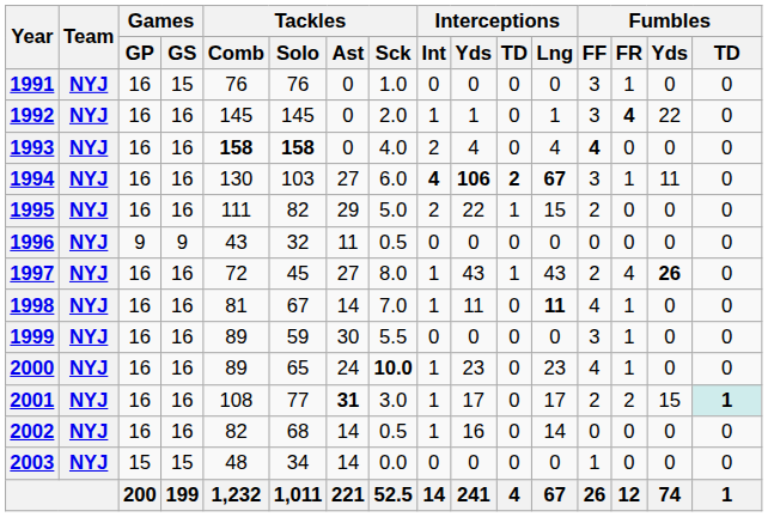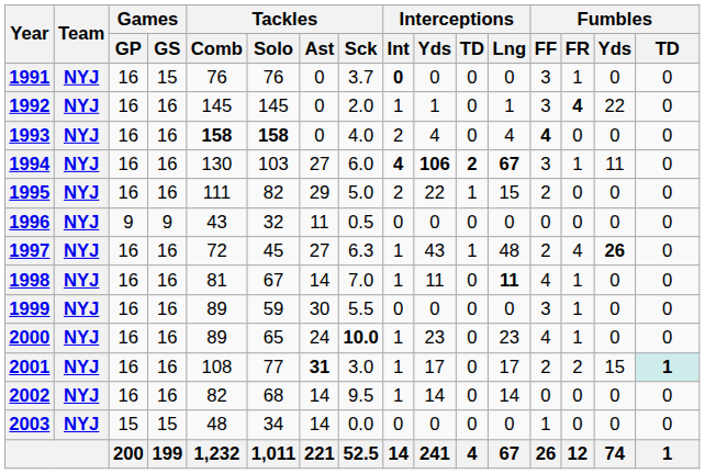 <table class="wikitable" style="text-align:center">
 <tr>
 <th rowspan="2">Year</th>
 <th rowspan="2">Team</th>
 <th colspan="2">Games</th>
 <th colspan="4">Tackles</th>
 <th colspan="4">Interceptions</th>
 <th colspan="4">Fumbles</th>
 </tr>
 <tr>
 <th>GP</th>
 <th>GS</th>
 <th>Comb</th>
 <th>Solo</th>
 <th>Ast</th>
 <th>Sck</th>
 <th>Int</th>
 <th>Yds</th>
 <th>TD</th>
 <th>Lng</th>
 <th>FF</th>
 <th>FR</th>
 <th>Yds</th>
 <th>TD</th>
 </tr>
 <tr>
 <th><a href='#'>1991</a></th>
 <th><a href='#'>NYJ</a></th>
 <td>16</td>
 <td>15</td>
 <td>76</td>
 <td>76</td>
 <td>0</td>
-<td>1.0</td>
-<td>0</td>
+<td>3.7</td>
+<td><strong>0</strong></td>
 <td>0</td>
 <td>0</td>
 <td>0</td>
 <td>3</td>
 <td>1</td>
 <td>0</td>
 <td>0</td>
 </tr>
 <tr>
 <th><a href='#'>1992</a></th>
 <th><a href='#'>NYJ</a></th>
 <td>16</td>
 <td>16</td>
 <td>145</td>
 <td>145</td>
 <td>0</td>
 <td>2.0</td>
 <td>1</td>
 <td>1</td>
 <td>0</td>
 <td>1</td>
 <td>3</td>
 <td><strong>4</strong></td>
 <td>22</td>
 <td>0</td>
 </tr>
 <tr>
 <th><a href='#'>1993</a></th>
 <th><a href='#'>NYJ</a></th>
 <td>16</td>
 <td>16</td>
 <td><strong>158</strong></td>
 <td><strong>158</strong></td>
 <td>0</td>
 <td>4.0</td>
 <td>2</td>
 <td>4</td>
 <td>0</td>
 <td>4</td>
 <td><strong>4</strong></td>
 <td>0</td>
 <td>0</td>
 <td>0</td>
 </tr>
 <tr>
 <th><a href='#'>1994</a></th>
 <th><a href='#'>NYJ</a></th>
 <td>16</td>
 <td>16</td>
 <td>130</td>
 <td>103</td>
 <td>27</td>
 <td>6.0</td>
 <td><strong>4</strong></td>
 <td><strong>106</strong></td>
 <td><strong>2</strong></td>
 <td><strong>67</strong></td>
 <td>3</td>
 <td>1</td>
 <td>11</td>
 <td>0</td>
 </tr>
 <tr>
 <th><a href='#'>1995</a></th>
 <th><a href='#'>NYJ</a></th>
 <td>16</td>
 <td>16</td>
 <td>111</td>
 <td>82</td>
 <td>29</td>
 <td>5.0</td>
 <td>2</td>
 <td>22</td>
 <td>1</td>
 <td>15</td>
 <td>2</td>
 <td>0</td>
 <td>0</td>
 <td>0</td>
 </tr>
 <tr>
 <th><a href='#'>1996</a></th>
 <th><a href='#'>NYJ</a></th>
 <td>9</td>
 <td>9</td>
 <td>43</td>
 <td>32</td>
 <td>11</td>
 <td>0.5</td>
 <td>0</td>
 <td>0</td>
 <td>0</td>
 <td>0</td>
 <td>0</td>
 <td>0</td>
 <td>0</td>
 <td>0</td>
 </tr>
 <tr>
 <th><a href='#'>1997</a></th>
 <th><a href='#'>NYJ</a></th>
 <td>16</td>
 <td>16</td>
 <td>72</td>
 <td>45</td>
 <td>27</td>
-<td>8.0</td>
+<td>6.3</td>
 <td>1</td>
 <td>43</td>
 <td>1</td>
-<td>43</td>
+<td>48</td>
 <td>2</td>
 <td>4</td>
 <td><strong>26</strong></td>
 <td>0</td>
 </tr>
 <tr>
 <th><a href='#'>1998</a></th>
 <th><a href='#'>NYJ</a></th>
 <td>16</td>
 <td>16</td>
 <td>81</td>
 <td>67</td>
 <td>14</td>
 <td>7.0</td>
 <td>1</td>
 <td>11</td>
 <td>0</td>
 <td><strong>11</strong></td>
 <td>4</td>
 <td>1</td>
 <td>0</td>
 <td>0</td>
 </tr>
 <tr>
 <th><a href='#'>1999</a></th>
 <th><a href='#'>NYJ</a></th>
 <td>16</td>
 <td>16</td>
 <td>89</td>
 <td>59</td>
 <td>30</td>
 <td>5.5</td>
 <td>0</td>
 <td>0</td>
 <td>0</td>
 <td>0</td>
 <td>3</td>
 <td>1</td>
 <td>0</td>
 <td>0</td>
 </tr>
 <tr>
 <th><a href='#'>2000</a></th>
 <th><a href='#'>NYJ</a></th>
 <td>16</td>
 <td>16</td>
 <td>89</td>
 <td>65</td>
 <td>24</td>
 <td><strong>10.0</strong></td>
 <td>1</td>
 <td>23</td>
 <td>0</td>
 <td>23</td>
 <td>4</td>
 <td>1</td>
 <td>0</td>
 <td>0</td>
 </tr>
 <tr>
 <th><a href='#'>2001</a></th>
 <th><a href='#'>NYJ</a></th>
 <td>16</td>
 <td>16</td>
 <td>108</td>
 <td>77</td>
 <td><strong>31</strong></td>
 <td>3.0</td>
 <td>1</td>
 <td>17</td>
 <td>0</td>
 <td>17</td>
 <td>2</td>
 <td>2</td>
 <td>15</td>
 <td style="background:#cfecec; width:3em;"><strong>1</strong></td>
 </tr>
 <tr>
 <th><a href='#'>2002</a></th>
 <th><a href='#'>NYJ</a></th>
 <td>16</td>
 <td>16</td>
 <td>82</td>
 <td>68</td>
 <td>14</td>
-<td>0.5</td>
+<td>9.5</td>
 <td>1</td>
-<td>16</td>
+<td>14</td>
 <td>0</td>
 <td>14</td>
 <td>0</td>
 <td>0</td>
 <td>0</td>
 <td>0</td>
 </tr>
 <tr>
 <th><a href='#'>2003</a></th>
 <th><a href='#'>NYJ</a></th>
 <td>15</td>
 <td>15</td>
 <td>48</td>
 <td>34</td>
 <td>14</td>
 <td>0.0</td>
 <td>0</td>
 <td>0</td>
 <td>0</td>
 <td>0</td>
 <td>1</td>
 <td>0</td>
 <td>0</td>
 <td>0</td>
 </tr>
 <tr>
 <th colspan="2"></th>
 <th>200</th>
 <th>199</th>
 <th>1,232</th>
 <th>1,011</th>
 <th>221</th>
 <th>52.5</th>
 <th>14</th>
 <th>241</th>
 <th>4</th>
 <th>67</th>
 <th>26</th>
 <th>12</th>
 <th>74</th>
 <th>1</th>
 </tr>
 </table>
